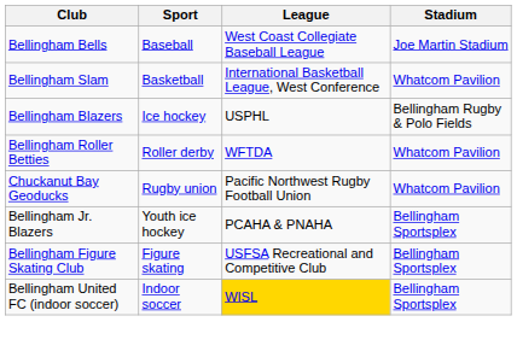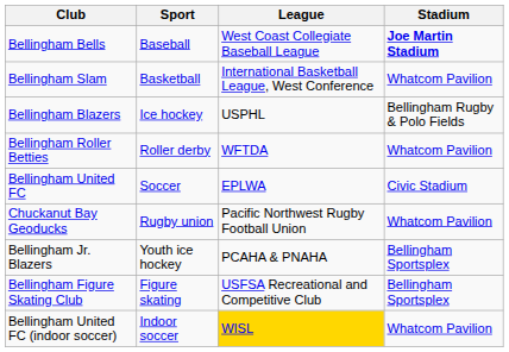 <table class="wikitable">
 <tr>
 <th>Club</th>
 <th>Sport</th>
 <th>League</th>
 <th>Stadium</th>
 </tr>
 <tr>
 <td><a href='#'>Bellingham Bells</a></td>
 <td><a href='#'>Baseball</a></td>
 <td><a href='#'>West Coast Collegiate Baseball League</a></td>
-<td><a href='#'>Joe Martin Stadium</a></td>
+<td><strong><a href='#'>Joe Martin Stadium</a></strong></td>
 </tr>
 <tr>
 <td><a href='#'>Bellingham Slam</a></td>
 <td><a href='#'>Basketball</a></td>
 <td><a href='#'>International Basketball League</a>, West Conference</td>
 <td><a href='#'>Whatcom Pavilion</a></td>
 </tr>
 <tr>
 <td><a href='#'>Bellingham Blazers</a></td>
 <td><a href='#'>Ice hockey</a></td>
 <td>USPHL</td>
 <td>Bellingham Rugby & Polo Fields</td>
 </tr>
 <tr>
 <td><a href='#'>Bellingham Roller Betties</a></td>
 <td><a href='#'>Roller derby</a></td>
 <td><a href='#'>WFTDA</a></td>
 <td><a href='#'>Whatcom Pavilion</a></td>
+</tr>
+<tr>
+<td><a href='#'>Bellingham United FC</a></td>
+<td><a href='#'>Soccer</a></td>
+<td><a href='#'>EPLWA</a></td>
+<td><a href='#'>Civic Stadium</a></td>
 </tr>
 <tr>
 <td><a href='#'>Chuckanut Bay Geoducks</a></td>
 <td><a href='#'>Rugby union</a></td>
 <td>Pacific Northwest Rugby Football Union</td>
 <td><a href='#'>Whatcom Pavilion</a></td>
 </tr>
 <tr>
 <td>Bellingham Jr. Blazers</td>
 <td>Youth ice hockey</td>
 <td>PCAHA & PNAHA</td>
 <td><a href='#'>Bellingham Sportsplex</a></td>
 </tr>
 <tr>
 <td><a href='#'>Bellingham Figure Skating Club</a></td>
 <td><a href='#'>Figure skating</a></td>
 <td><a href='#'>USFSA</a> Recreational and Competitive Club</td>
 <td><a href='#'>Bellingham Sportsplex</a></td>
 </tr>
 <tr>
 <td>Bellingham United FC (indoor soccer)</td>
 <td><a href='#'>Indoor soccer</a></td>
 <td style="background: gold;"><a href='#'>WISL</a></td>
-<td><a href='#'>Bellingham Sportsplex</a></td>
+<td><a href='#'>Whatcom Pavilion</a></td>
 </tr>
 </table>
